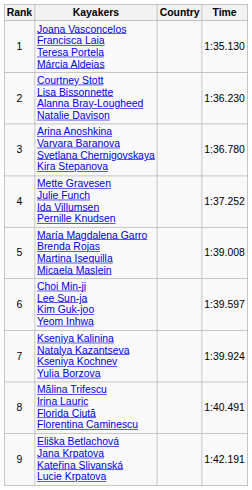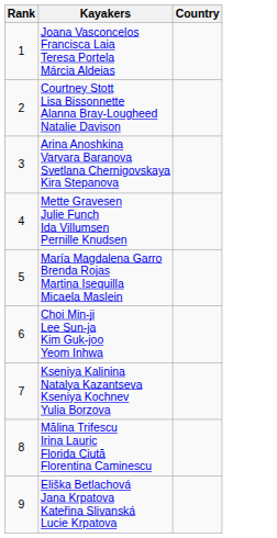 <table class="wikitable" style="text-align:center">
 <tr>
 <th>Rank</th>
 <th>Kayakers</th>
 <th>Country</th>
-<th>Time</th>
 </tr>
 <tr>
 <td>1</td>
 <td align="left"><a href='#'>Joana Vasconcelos</a><br><a href='#'>Francisca Laia</a><br><a href='#'>Teresa Portela</a><br><a href='#'>Márcia Aldeias</a></td>
 <td align="left"></td>
-<td>1:35.130</td>
 </tr>
 <tr>
 <td>2</td>
 <td align="left"><a href='#'>Courtney Stott</a><br><a href='#'>Lisa Bissonnette</a><br><a href='#'>Alanna Bray-Lougheed</a><br><a href='#'>Natalie Davison</a></td>
 <td align="left"></td>
-<td>1:36.230</td>
 </tr>
 <tr>
 <td>3</td>
 <td align="left"><a href='#'>Arina Anoshkina</a><br><a href='#'>Varvara Baranova</a><br><a href='#'>Svetlana Chernigovskaya</a><br><a href='#'>Kira Stepanova</a></td>
 <td align="left"></td>
-<td>1:36.780</td>
 </tr>
 <tr>
 <td>4</td>
 <td align="left"><a href='#'>Mette Gravesen</a><br><a href='#'>Julie Funch</a><br><a href='#'>Ida Villumsen</a><br><a href='#'>Pernille Knudsen</a></td>
 <td align="left"></td>
-<td>1:37.252</td>
 </tr>
 <tr>
 <td>5</td>
 <td align="left"><a href='#'>María Magdalena Garro</a><br><a href='#'>Brenda Rojas</a><br><a href='#'>Martina Isequilla</a><br><a href='#'>Micaela Maslein</a></td>
 <td align="left"></td>
-<td>1:39.008</td>
 </tr>
 <tr>
 <td>6</td>
 <td align="left"><a href='#'>Choi Min-ji</a><br><a href='#'>Lee Sun-ja</a><br><a href='#'>Kim Guk-joo</a><br><a href='#'>Yeom Inhwa</a></td>
 <td align="left"></td>
-<td>1:39.597</td>
 </tr>
 <tr>
 <td>7</td>
 <td align="left"><a href='#'>Kseniya Kalinina</a><br><a href='#'>Natalya Kazantseva</a><br><a href='#'>Kseniya Kochnev</a><br><a href='#'>Yulia Borzova</a></td>
 <td align="left"></td>
-<td>1:39.924</td>
 </tr>
 <tr>
 <td>8</td>
 <td align="left"><a href='#'>Mălina Trifescu</a><br><a href='#'>Irina Lauric</a><br><a href='#'>Florida Ciută</a><br><a href='#'>Florentina Caminescu</a></td>
 <td align="left"></td>
-<td>1:40.491</td>
 </tr>
 <tr>
 <td>9</td>
 <td align="left"><a href='#'>Eliška Betlachová</a><br><a href='#'>Jana Krpatova</a><br><a href='#'>Kateřina Slivanská</a><br><a href='#'>Lucie Krpatova</a></td>
 <td align="left"></td>
-<td>1:42.191</td>
 </tr>
 </table>
